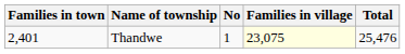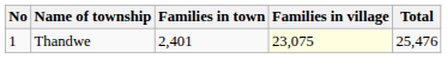 <table class="wikitable">
 <tr>
+<th>No</th>
+<th>Name of township</th>
 <th>Families in town</th>
-<th>Name of township</th>
-<th>No</th>
 <th>Families in village</th>
 <th>Total</th>
 </tr>
 <tr>
+<td>1</td>
+<td>Thandwe</td>
 <td>2,401</td>
-<td>Thandwe</td>
-<td>1</td>
 <td style="background: lightyellow;">23,075</td>
 <td>25,476</td>
 </tr>
 </table>
